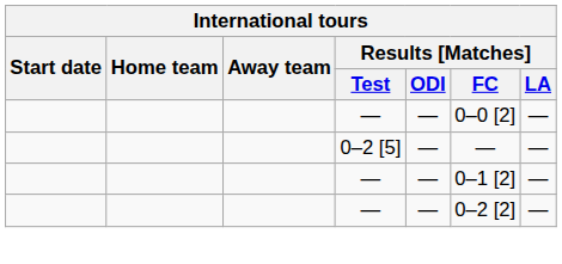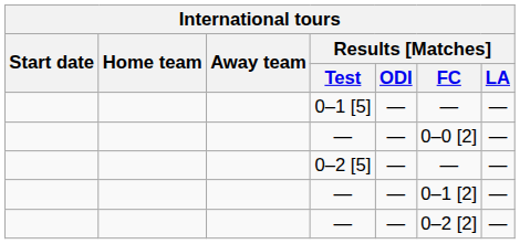 <table class="wikitable">
 <tr>
 <th colspan="7">International tours</th>
 </tr>
 <tr>
 <th rowspan="2">Start date</th>
 <th rowspan="2">Home team</th>
 <th rowspan="2">Away team</th>
 <th colspan="4">Results [Matches]</th>
 </tr>
 <tr>
 <th><a href='#'>Test</a></th>
 <th><a href='#'>ODI</a></th>
 <th><a href='#'>FC</a></th>
 <th><a href='#'>LA</a></th>
+</tr>
+<tr>
+<td><a href='#'></a></td>
+<td></td>
+<td></td>
+<td>0–1 [5]</td>
+<td ; style="text-align:center">—</td>
+<td ; style="text-align:center">—</td>
+<td ; style="text-align:center">—</td>
 </tr>
 <tr>
 <td><a href='#'></a></td>
 <td></td>
 <td></td>
 <td ; style="text-align:center">—</td>
 <td ; style="text-align:center">—</td>
 <td>0–0 [2]</td>
 <td ; style="text-align:center">—</td>
 </tr>
 <tr>
 <td><a href='#'></a></td>
 <td></td>
 <td></td>
 <td>0–2 [5]</td>
 <td ; style="text-align:center">—</td>
 <td ; style="text-align:center">—</td>
 <td ; style="text-align:center">—</td>
 </tr>
 <tr>
 <td><a href='#'></a></td>
 <td></td>
 <td></td>
 <td ; style="text-align:center">—</td>
 <td ; style="text-align:center">—</td>
 <td>0–1 [2]</td>
 <td ; style="text-align:center">—</td>
 </tr>
 <tr>
 <td><a href='#'></a></td>
 <td></td>
 <td></td>
 <td ; style="text-align:center">—</td>
 <td ; style="text-align:center">—</td>
 <td>0–2 [2]</td>
 <td ; style="text-align:center">—</td>
 </tr>
 </table>
